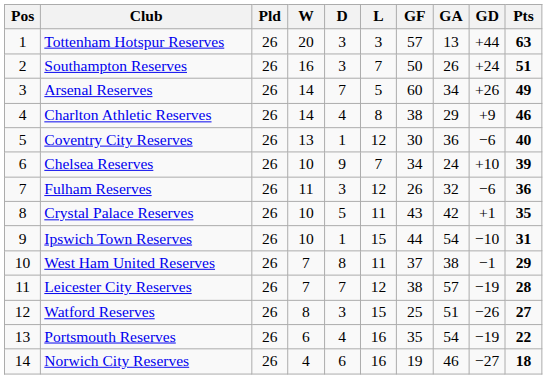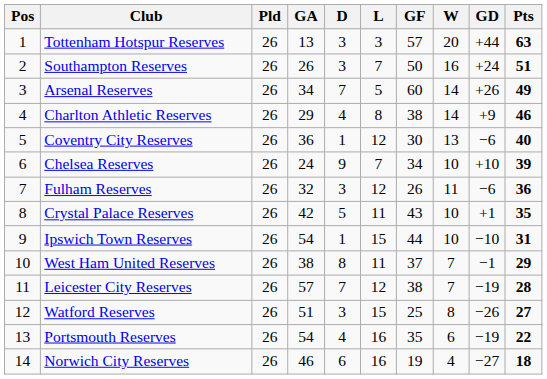 <table class="wikitable" style="text-align:center">
 <tr>
 <th width=30>Pos</th>
 <th width=210>Club</th>
 <th width=30>Pld</th>
-<th width=30>W</th>
+<th width=30>GA</th>
 <th width=30>D</th>
 <th width=30>L</th>
 <th width=30>GF</th>
-<th width=30>GA</th>
+<th width=30>W</th>
 <th width=30>GD</th>
 <th width=30>Pts</th>
 </tr>
 <tr>
 <td>1</td>
 <td align="left"><a href='#'>Tottenham Hotspur Reserves</a></td>
 <td>26</td>
-<td>20</td>
+<td>13</td>
 <td>3</td>
 <td>3</td>
 <td>57</td>
-<td>13</td>
+<td>20</td>
 <td>+44</td>
 <td><strong>63</strong></td>
 </tr>
 <tr>
 <td>2</td>
 <td align="left"><a href='#'>Southampton Reserves</a></td>
 <td>26</td>
-<td>16</td>
+<td>26</td>
 <td>3</td>
 <td>7</td>
 <td>50</td>
-<td>26</td>
+<td>16</td>
 <td>+24</td>
 <td><strong>51</strong></td>
 </tr>
 <tr>
 <td>3</td>
 <td align="left"><a href='#'>Arsenal Reserves</a></td>
 <td>26</td>
-<td>14</td>
+<td>34</td>
 <td>7</td>
 <td>5</td>
 <td>60</td>
-<td>34</td>
+<td>14</td>
 <td>+26</td>
 <td><strong>49</strong></td>
 </tr>
 <tr>
 <td>4</td>
 <td align="left"><a href='#'>Charlton Athletic Reserves</a></td>
 <td>26</td>
-<td>14</td>
+<td>29</td>
 <td>4</td>
 <td>8</td>
 <td>38</td>
-<td>29</td>
+<td>14</td>
 <td>+9</td>
 <td><strong>46</strong></td>
 </tr>
 <tr>
 <td>5</td>
 <td align="left"><a href='#'>Coventry City Reserves</a></td>
 <td>26</td>
-<td>13</td>
+<td>36</td>
 <td>1</td>
 <td>12</td>
 <td>30</td>
-<td>36</td>
+<td>13</td>
 <td>−6</td>
 <td><strong>40</strong></td>
 </tr>
 <tr>
 <td>6</td>
 <td align="left"><a href='#'>Chelsea Reserves</a></td>
 <td>26</td>
-<td>10</td>
+<td>24</td>
 <td>9</td>
 <td>7</td>
 <td>34</td>
-<td>24</td>
+<td>10</td>
 <td>+10</td>
 <td><strong>39</strong></td>
 </tr>
 <tr>
 <td>7</td>
 <td align="left"><a href='#'>Fulham Reserves</a></td>
 <td>26</td>
-<td>11</td>
+<td>32</td>
 <td>3</td>
 <td>12</td>
 <td>26</td>
-<td>32</td>
+<td>11</td>
 <td>−6</td>
 <td><strong>36</strong></td>
 </tr>
 <tr>
 <td>8</td>
 <td align="left"><a href='#'>Crystal Palace Reserves</a></td>
 <td>26</td>
-<td>10</td>
+<td>42</td>
 <td>5</td>
 <td>11</td>
 <td>43</td>
-<td>42</td>
+<td>10</td>
 <td>+1</td>
 <td><strong>35</strong></td>
 </tr>
 <tr>
 <td>9</td>
 <td align="left"><a href='#'>Ipswich Town Reserves</a></td>
 <td>26</td>
-<td>10</td>
+<td>54</td>
 <td>1</td>
 <td>15</td>
 <td>44</td>
-<td>54</td>
+<td>10</td>
 <td>−10</td>
 <td><strong>31</strong></td>
 </tr>
 <tr>
 <td>10</td>
 <td align="left"><a href='#'>West Ham United Reserves</a></td>
 <td>26</td>
-<td>7</td>
+<td>38</td>
 <td>8</td>
 <td>11</td>
 <td>37</td>
-<td>38</td>
+<td>7</td>
 <td>−1</td>
 <td><strong>29</strong></td>
 </tr>
 <tr>
 <td>11</td>
 <td align="left"><a href='#'>Leicester City Reserves</a></td>
 <td>26</td>
-<td>7</td>
+<td>57</td>
 <td>7</td>
 <td>12</td>
 <td>38</td>
-<td>57</td>
+<td>7</td>
 <td>−19</td>
 <td><strong>28</strong></td>
 </tr>
 <tr>
 <td>12</td>
 <td align="left"><a href='#'>Watford Reserves</a></td>
 <td>26</td>
-<td>8</td>
+<td>51</td>
 <td>3</td>
 <td>15</td>
 <td>25</td>
-<td>51</td>
+<td>8</td>
 <td>−26</td>
 <td><strong>27</strong></td>
 </tr>
 <tr>
 <td>13</td>
 <td align="left"><a href='#'>Portsmouth Reserves</a></td>
 <td>26</td>
-<td>6</td>
+<td>54</td>
 <td>4</td>
 <td>16</td>
 <td>35</td>
-<td>54</td>
+<td>6</td>
 <td>−19</td>
 <td><strong>22</strong></td>
 </tr>
 <tr>
 <td>14</td>
 <td align="left"><a href='#'>Norwich City Reserves</a></td>
 <td>26</td>
-<td>4</td>
+<td>46</td>
 <td>6</td>
 <td>16</td>
 <td>19</td>
-<td>46</td>
+<td>4</td>
 <td>−27</td>
 <td><strong>18</strong></td>
 </tr>
 </table>
